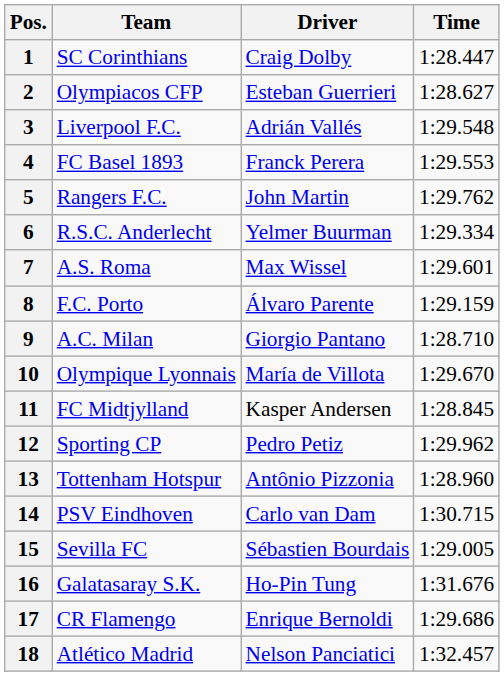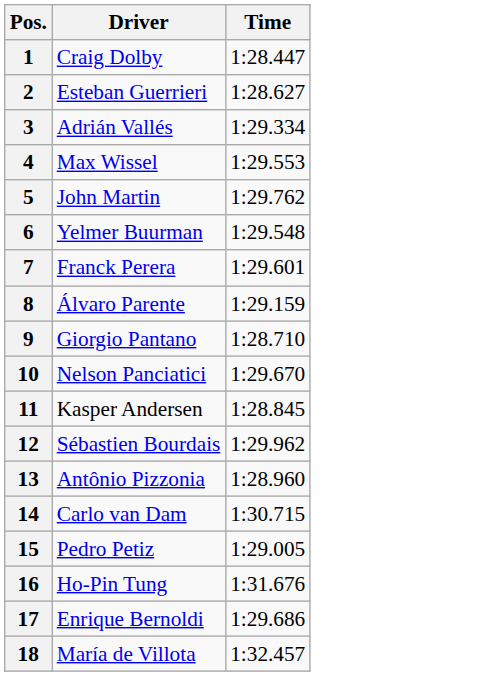 <table class=wikitable style="font-size:95%">
 <tr>
 <th>Pos.</th>
-<th>Team</th>
 <th>Driver</th>
 <th>Time</th>
 </tr>
 <tr>
 <th>1</th>
-<td> <a href='#'>SC Corinthians</a></td>
 <td> <a href='#'>Craig Dolby</a></td>
 <td>1:28.447</td>
 </tr>
 <tr>
 <th>2</th>
-<td> <a href='#'>Olympiacos CFP</a></td>
 <td> <a href='#'>Esteban Guerrieri</a></td>
 <td>1:28.627</td>
 </tr>
 <tr>
 <th>3</th>
-<td> <a href='#'>Liverpool F.C.</a></td>
 <td> <a href='#'>Adrián Vallés</a></td>
-<td>1:29.548</td>
+<td>1:29.334</td>
 </tr>
 <tr>
 <th>4</th>
-<td> <a href='#'>FC Basel 1893</a></td>
-<td> <a href='#'>Franck Perera</a></td>
+<td> <a href='#'>Max Wissel</a></td>
 <td>1:29.553</td>
 </tr>
 <tr>
 <th>5</th>
-<td> <a href='#'>Rangers F.C.</a></td>
 <td> <a href='#'>John Martin</a></td>
 <td>1:29.762</td>
 </tr>
 <tr>
 <th>6</th>
-<td> <a href='#'>R.S.C. Anderlecht</a></td>
 <td> <a href='#'>Yelmer Buurman</a></td>
-<td>1:29.334</td>
+<td>1:29.548</td>
 </tr>
 <tr>
 <th>7</th>
-<td> <a href='#'>A.S. Roma</a></td>
-<td> <a href='#'>Max Wissel</a></td>
+<td> <a href='#'>Franck Perera</a></td>
 <td>1:29.601</td>
 </tr>
 <tr>
 <th>8</th>
-<td> <a href='#'>F.C. Porto</a></td>
 <td> <a href='#'>Álvaro Parente</a></td>
 <td>1:29.159</td>
 </tr>
 <tr>
 <th>9</th>
-<td> <a href='#'>A.C. Milan</a></td>
 <td> <a href='#'>Giorgio Pantano</a></td>
 <td>1:28.710</td>
 </tr>
 <tr>
 <th>10</th>
-<td> <a href='#'>Olympique Lyonnais</a></td>
-<td> <a href='#'>María de Villota</a></td>
+<td> <a href='#'>Nelson Panciatici</a></td>
 <td>1:29.670</td>
 </tr>
 <tr>
 <th>11</th>
-<td> <a href='#'>FC Midtjylland</a></td>
 <td> Kasper Andersen</td>
 <td>1:28.845</td>
 </tr>
 <tr>
 <th>12</th>
-<td> <a href='#'>Sporting CP</a></td>
-<td> <a href='#'>Pedro Petiz</a></td>
+<td> <a href='#'>Sébastien Bourdais</a></td>
 <td>1:29.962</td>
 </tr>
 <tr>
 <th>13</th>
-<td> <a href='#'>Tottenham Hotspur</a></td>
 <td> <a href='#'>Antônio Pizzonia</a></td>
 <td>1:28.960</td>
 </tr>
 <tr>
 <th>14</th>
-<td> <a href='#'>PSV Eindhoven</a></td>
 <td> <a href='#'>Carlo van Dam</a></td>
 <td>1:30.715</td>
 </tr>
 <tr>
 <th>15</th>
-<td> <a href='#'>Sevilla FC</a></td>
-<td> <a href='#'>Sébastien Bourdais</a></td>
+<td> <a href='#'>Pedro Petiz</a></td>
 <td>1:29.005</td>
 </tr>
 <tr>
 <th>16</th>
-<td> <a href='#'>Galatasaray S.K.</a></td>
 <td> <a href='#'>Ho-Pin Tung</a></td>
 <td>1:31.676</td>
 </tr>
 <tr>
 <th>17</th>
-<td> <a href='#'>CR Flamengo</a></td>
 <td> <a href='#'>Enrique Bernoldi</a></td>
 <td>1:29.686</td>
 </tr>
 <tr>
 <th>18</th>
-<td> <a href='#'>Atlético Madrid</a></td>
-<td> <a href='#'>Nelson Panciatici</a></td>
+<td> <a href='#'>María de Villota</a></td>
 <td>1:32.457</td>
 </tr>
 </table>
